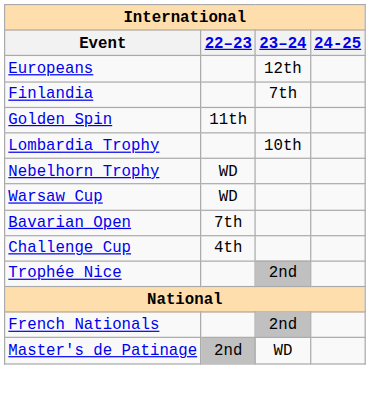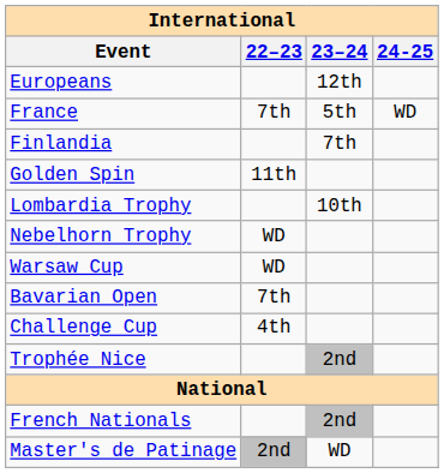 <table class="wikitable" style="text-align:center">
 <tr>
 <th colspan="4" style="background-color: #ffdead; " align="center">International </th>
 </tr>
 <tr>
 <th>Event</th>
 <th><a href='#'>22–23</a></th>
 <th><a href='#'>23–24</a></th>
 <th><a href='#'>24-25</a></th>
 </tr>
 <tr>
 <td align=left><a href='#'>Europeans</a></td>
 <td></td>
 <td>12th</td>
 <td></td>
+</tr>
+<tr>
+<td align=left> <a href='#'>France</a></td>
+<td>7th</td>
+<td>5th</td>
+<td>WD</td>
 </tr>
 <tr>
 <td align=left> <a href='#'>Finlandia</a></td>
 <td></td>
 <td>7th</td>
 <td></td>
 </tr>
 <tr>
 <td align=left> <a href='#'>Golden Spin</a></td>
 <td>11th</td>
 <td></td>
 <td></td>
 </tr>
 <tr>
 <td align=left> <a href='#'>Lombardia Trophy</a></td>
 <td></td>
 <td>10th</td>
 <td></td>
 </tr>
 <tr>
 <td align=left> <a href='#'>Nebelhorn Trophy</a></td>
 <td>WD</td>
 <td></td>
 <td></td>
 </tr>
 <tr>
 <td align=left> <a href='#'>Warsaw Cup</a></td>
 <td>WD</td>
 <td></td>
 <td></td>
 </tr>
 <tr>
 <td align=left><a href='#'>Bavarian Open</a></td>
 <td>7th</td>
 <td></td>
 <td></td>
 </tr>
 <tr>
 <td align=left><a href='#'>Challenge Cup</a></td>
 <td>4th</td>
 <td></td>
 <td></td>
 </tr>
 <tr>
 <td align=left><a href='#'>Trophée Nice</a></td>
 <td></td>
 <td bgcolor=silver>2nd</td>
 <td></td>
 </tr>
 <tr>
 <th colspan="4" style="background-color: #ffdead; " align="center">National </th>
 </tr>
 <tr>
 <td align=left><a href='#'>French Nationals</a></td>
 <td></td>
 <td bgcolor=silver>2nd</td>
 <td></td>
 </tr>
 <tr>
 <td align=left><a href='#'>Master's de Patinage</a></td>
 <td bgcolor=silver>2nd</td>
 <td>WD</td>
 <td></td>
 </tr>
 </table>
